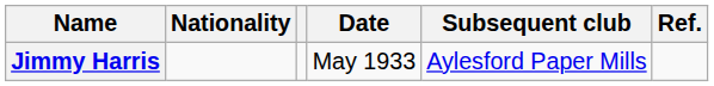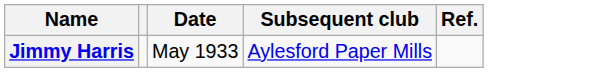 <table class="wikitable plainrowheaders">
 <tr>
 <th scope="col">Name</th>
-<th scope="col">Nationality</th>
 <th scope="col"></th>
 <th scope="col">Date</th>
 <th scope="col">Subsequent club</th>
 <th scope="col">Ref.</th>
 </tr>
 <tr>
 <th scope="row"><a href='#'>Jimmy Harris</a></th>
-<td></td>
 <td align="center"></td>
 <td>May 1933</td>
 <td> <a href='#'>Aylesford Paper Mills</a></td>
 <td align="center"></td>
 </tr>
 </table>
